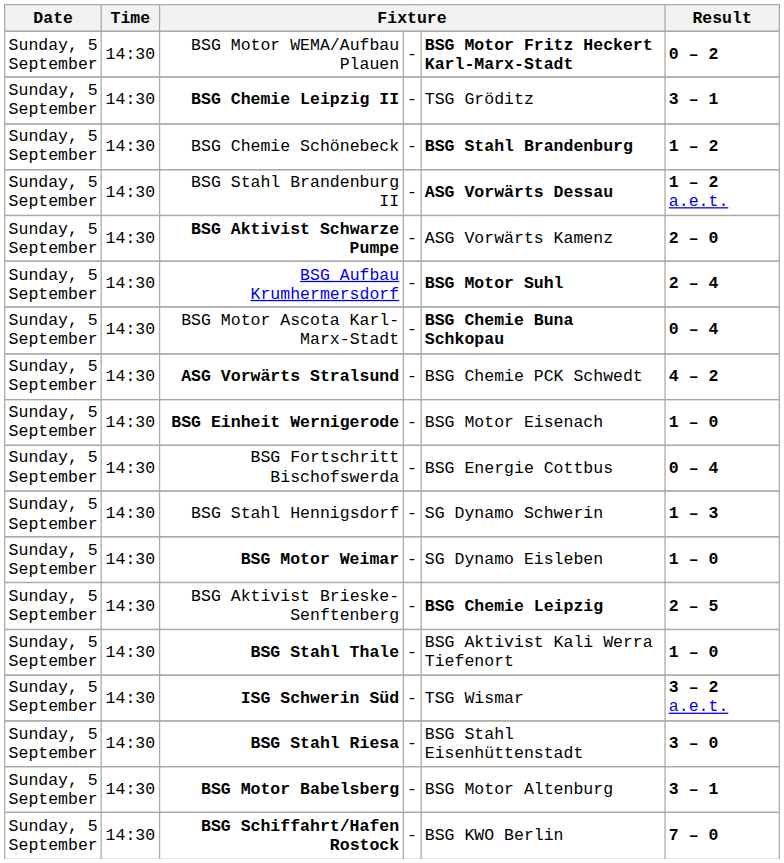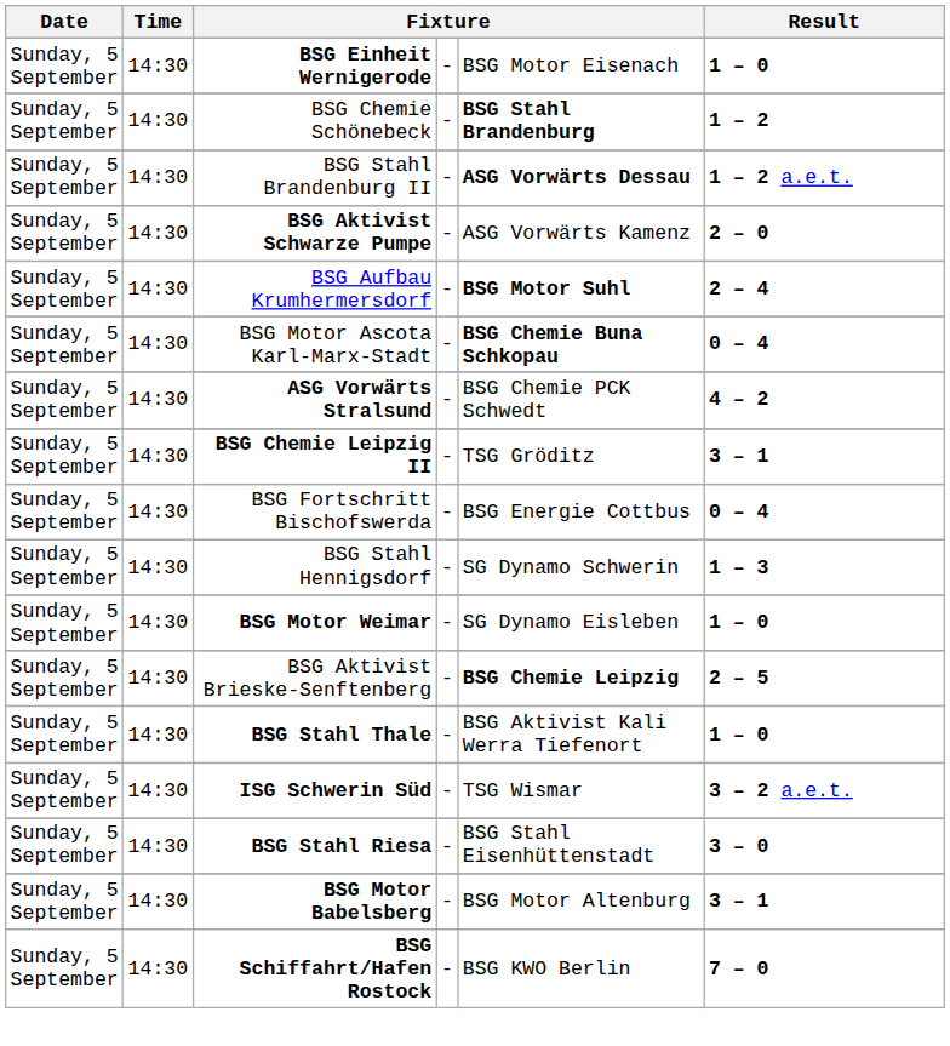 <table class="wikitable">
 <tr ---->
 <th style="width:65px;">Date</th>
 <th style="width:25px;">Time</th>
 <th colspan=3>Fixture</th>
 <th style="width:150px;">Result</th>
 </tr>
 <tr ---->
 </tr>
-<tr bgcolor="#FFFFFF">
-<td>Sunday, 5 September</td>
-<td>14:30</td>
-<td style="width:295px;" align="right">BSG Motor WEMA/Aufbau Plauen</td>
-<td>-</td>
-<td style="width:295px;"><strong>BSG Motor Fritz Heckert Karl-Marx-Stadt</strong></td>
-<td><strong>0 – 2</strong></td>
-</tr>
 <tr ---->
 </tr>
 <tr bgcolor="#FFFFFF">
 <td>Sunday, 5 September</td>
 <td>14:30</td>
-<td align="right"><strong>BSG Chemie Leipzig II</strong></td>
+<td align="right"><strong>BSG Einheit Wernigerode</strong></td>
 <td>-</td>
-<td>TSG Gröditz</td>
-<td><strong>3 – 1</strong></td>
+<td>BSG Motor Eisenach</td>
+<td><strong>1 – 0</strong></td>
 </tr>
 <tr ---->
 </tr>
 <tr bgcolor="#FFFFFF">
 <td>Sunday, 5 September</td>
 <td>14:30</td>
 <td align="right">BSG Chemie Schönebeck</td>
 <td>-</td>
 <td><strong>BSG Stahl Brandenburg</strong></td>
 <td><strong>1 – 2</strong></td>
 </tr>
 <tr ---->
 </tr>
 <tr bgcolor="#FFFFFF">
 <td>Sunday, 5 September</td>
 <td>14:30</td>
 <td align="right">BSG Stahl Brandenburg II</td>
 <td>-</td>
 <td><strong>ASG Vorwärts Dessau</strong></td>
 <td><strong>1 – 2</strong>  <a href='#'>a.e.t.</a></td>
 </tr>
 <tr ---->
 </tr>
 <tr bgcolor="#FFFFFF">
 <td>Sunday, 5 September</td>
 <td>14:30</td>
 <td align="right"><strong>BSG Aktivist Schwarze Pumpe</strong></td>
 <td>-</td>
 <td>ASG Vorwärts Kamenz</td>
 <td><strong>2 – 0</strong></td>
 </tr>
 <tr ---->
 </tr>
 <tr bgcolor="#FFFFFF">
 <td>Sunday, 5 September</td>
 <td>14:30</td>
 <td align="right"><a href='#'>BSG Aufbau Krumhermersdorf</a></td>
 <td>-</td>
 <td><strong>BSG Motor Suhl</strong></td>
 <td><strong>2 – 4</strong></td>
 </tr>
 <tr ---->
 </tr>
 <tr bgcolor="#FFFFFF">
 <td>Sunday, 5 September</td>
 <td>14:30</td>
 <td align="right">BSG Motor Ascota Karl-Marx-Stadt</td>
 <td>-</td>
 <td><strong>BSG Chemie Buna Schkopau</strong></td>
 <td><strong>0 – 4</strong></td>
 </tr>
 <tr ---->
 </tr>
 <tr bgcolor="#FFFFFF">
 <td>Sunday, 5 September</td>
 <td>14:30</td>
 <td align="right"><strong>ASG Vorwärts Stralsund</strong></td>
 <td>-</td>
 <td>BSG Chemie PCK Schwedt</td>
 <td><strong>4 – 2</strong></td>
 </tr>
 <tr ---->
 </tr>
 <tr bgcolor="#FFFFFF">
 <td>Sunday, 5 September</td>
 <td>14:30</td>
-<td align="right"><strong>BSG Einheit Wernigerode</strong></td>
+<td align="right"><strong>BSG Chemie Leipzig II</strong></td>
 <td>-</td>
-<td>BSG Motor Eisenach</td>
-<td><strong>1 – 0</strong></td>
+<td>TSG Gröditz</td>
+<td><strong>3 – 1</strong></td>
 </tr>
 <tr ---->
 </tr>
 <tr bgcolor="#FFFFFF">
 <td>Sunday, 5 September</td>
 <td>14:30</td>
 <td align="right">BSG Fortschritt Bischofswerda</td>
 <td>-</td>
 <td>BSG Energie Cottbus</td>
 <td><strong>0 – 4</strong></td>
 </tr>
 <tr ---->
 </tr>
 <tr bgcolor="#FFFFFF">
 <td>Sunday, 5 September</td>
 <td>14:30</td>
 <td align="right">BSG Stahl Hennigsdorf</td>
 <td>-</td>
 <td>SG Dynamo Schwerin</td>
 <td><strong>1 – 3</strong></td>
 </tr>
 <tr ---->
 </tr>
 <tr bgcolor="#FFFFFF">
 <td>Sunday, 5 September</td>
 <td>14:30</td>
 <td align="right"><strong>BSG Motor Weimar</strong></td>
 <td>-</td>
 <td>SG Dynamo Eisleben</td>
 <td><strong>1 – 0</strong></td>
 </tr>
 <tr ---->
 </tr>
 <tr bgcolor="#FFFFFF">
 <td>Sunday, 5 September</td>
 <td>14:30</td>
 <td align="right">BSG Aktivist Brieske-Senftenberg</td>
 <td>-</td>
 <td><strong>BSG Chemie Leipzig</strong></td>
 <td><strong>2 – 5</strong></td>
 </tr>
 <tr ---->
 </tr>
 <tr bgcolor="#FFFFFF">
 <td>Sunday, 5 September</td>
 <td>14:30</td>
 <td align="right"><strong>BSG Stahl Thale</strong></td>
 <td>-</td>
 <td>BSG Aktivist Kali Werra Tiefenort</td>
 <td><strong>1 – 0</strong></td>
 </tr>
 <tr ---->
 </tr>
 <tr bgcolor="#FFFFFF">
 <td>Sunday, 5 September</td>
 <td>14:30</td>
 <td align="right"><strong>ISG Schwerin Süd</strong></td>
 <td>-</td>
 <td>TSG Wismar</td>
 <td><strong>3 – 2</strong>  <a href='#'>a.e.t.</a></td>
 </tr>
 <tr ---->
 </tr>
 <tr bgcolor="#FFFFFF">
 <td>Sunday, 5 September</td>
 <td>14:30</td>
 <td align="right"><strong>BSG Stahl Riesa</strong></td>
 <td>-</td>
 <td>BSG Stahl Eisenhüttenstadt</td>
 <td><strong>3 – 0</strong></td>
 </tr>
 <tr ---->
 </tr>
 <tr bgcolor="#FFFFFF">
 <td>Sunday, 5 September</td>
 <td>14:30</td>
 <td align="right"><strong>BSG Motor Babelsberg</strong></td>
 <td>-</td>
 <td>BSG Motor Altenburg</td>
 <td><strong>3 – 1</strong></td>
 </tr>
 <tr ---->
 </tr>
 <tr bgcolor="#FFFFFF">
 <td>Sunday, 5 September</td>
 <td>14:30</td>
 <td align="right"><strong>BSG Schiffahrt/Hafen Rostock</strong></td>
 <td>-</td>
 <td>BSG KWO Berlin</td>
 <td><strong>7 – 0</strong></td>
 </tr>
 </table>
